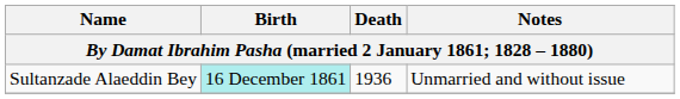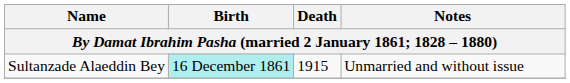 <table class="wikitable">
 <tr>
 <th>Name</th>
 <th>Birth</th>
 <th>Death</th>
 <th style="width:40%;">Notes</th>
 </tr>
 <tr>
 <th colspan="4"><strong><em>By Damat Ibrahim Pasha</em></strong> (married 2 January 1861; 1828 – 1880)</th>
 </tr>
 <tr>
 <td>Sultanzade Alaeddin Bey</td>
 <td style="background: paleturquoise;">16 December 1861</td>
-<td> 1936</td>
+<td> 1915</td>
 <td>Unmarried and without issue</td>
 </tr>
 <tr>
 </tr>
 </table>
